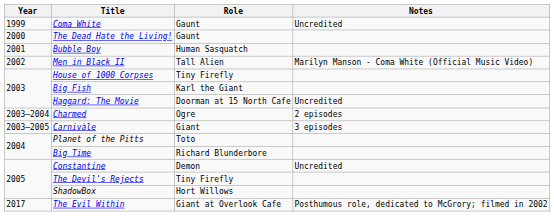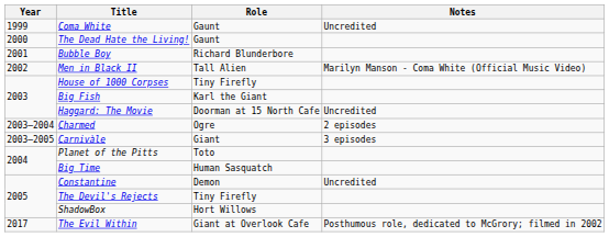 <table class="wikitable">
 <tr>
 <th>Year</th>
 <th>Title</th>
 <th>Role</th>
 <th>Notes</th>
 </tr>
 <tr>
 <td>1999</td>
 <td><em><a href='#'>Coma White</a></em></td>
 <td>Gaunt</td>
 <td>Uncredited</td>
 </tr>
 <tr>
 <td>2000</td>
 <td><em><a href='#'>The Dead Hate the Living!</a></em></td>
 <td>Gaunt</td>
 <td></td>
 </tr>
 <tr>
 <td>2001</td>
 <td><em><a href='#'>Bubble Boy</a></em></td>
-<td>Human Sasquatch</td>
+<td>Richard Blunderbore</td>
 <td></td>
 </tr>
 <tr>
 <td>2002</td>
 <td><em><a href='#'>Men in Black II</a></em></td>
 <td>Tall Alien</td>
 <td>Marilyn Manson - Coma White (Official Music Video)</td>
 </tr>
 <tr>
 <td rowspan="3">2003</td>
 <td><em><a href='#'>House of 1000 Corpses</a></em></td>
 <td>Tiny Firefly</td>
 <td></td>
 </tr>
 <tr>
 <td><em><a href='#'>Big Fish</a></em></td>
 <td>Karl the Giant</td>
 <td></td>
 </tr>
 <tr>
 <td><em><a href='#'>Haggard: The Movie</a></em></td>
 <td>Doorman at 15 North Cafe</td>
 <td>Uncredited</td>
 </tr>
 <tr>
 <td>2003–2004</td>
 <td><em><a href='#'>Charmed</a></em></td>
 <td>Ogre</td>
 <td>2 episodes</td>
 </tr>
 <tr>
 <td>2003–2005</td>
 <td><em><a href='#'>Carnivàle</a></em></td>
 <td>Giant</td>
 <td>3 episodes</td>
 </tr>
 <tr>
 <td rowspan="2">2004</td>
 <td><em>Planet of the Pitts</em></td>
 <td>Toto</td>
 <td></td>
 </tr>
 <tr>
 <td><em><a href='#'>Big Time</a></em></td>
-<td>Richard Blunderbore</td>
+<td>Human Sasquatch</td>
 <td></td>
 </tr>
 <tr>
 <td rowspan="3">2005</td>
 <td><em><a href='#'>Constantine</a></em></td>
 <td>Demon</td>
 <td>Uncredited</td>
 </tr>
 <tr>
 <td><em><a href='#'>The Devil's Rejects</a></em></td>
 <td>Tiny Firefly</td>
 <td></td>
 </tr>
 <tr>
 <td><em>ShadowBox</em></td>
 <td>Hort Willows</td>
 <td></td>
 </tr>
 <tr>
 <td>2017</td>
 <td><em><a href='#'>The Evil Within</a></em></td>
 <td>Giant at Overlook Cafe</td>
 <td>Posthumous role, dedicated to McGrory; filmed in 2002</td>
 </tr>
 </table>
